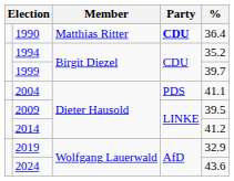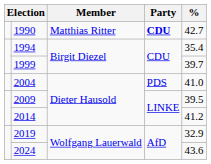 <table class=wikitable>
 <tr>
 <th colspan=2>Election</th>
 <th>Member</th>
 <th>Party</th>
 <th>%</th>
 </tr>
 <tr>
 <td bgcolor=></td>
 <td><a href='#'>1990</a></td>
 <td><a href='#'>Matthias Ritter</a></td>
 <td><strong><a href='#'>CDU</a></strong></td>
-<td align=right>36.4</td>
+<td align=right>42.7</td>
 </tr>
 <tr>
 <td rowspan=2 bgcolor=></td>
 <td><a href='#'>1994</a></td>
 <td rowspan=2><a href='#'>Birgit Diezel</a></td>
 <td rowspan=2><a href='#'>CDU</a></td>
-<td align=right>35.2</td>
+<td align=right>35.4</td>
 </tr>
 <tr>
 <td><a href='#'>1999</a></td>
 <td align=right>39.7</td>
 </tr>
 <tr>
 <td bgcolor=></td>
 <td><a href='#'>2004</a></td>
 <td rowspan=3><a href='#'>Dieter Hausold</a></td>
 <td><a href='#'>PDS</a></td>
-<td align=right>41.1</td>
+<td align=right>41.0</td>
 </tr>
 <tr>
 <td rowspan=2 bgcolor=></td>
 <td><a href='#'>2009</a></td>
 <td rowspan=2><a href='#'>LINKE</a></td>
 <td align=right>39.5</td>
 </tr>
 <tr>
 <td><a href='#'>2014</a></td>
 <td align=right>41.2</td>
 </tr>
 <tr>
 <td rowspan=2 bgcolor=></td>
 <td><a href='#'>2019</a></td>
 <td rowspan=2><a href='#'>Wolfgang Lauerwald</a></td>
 <td rowspan=2><a href='#'>AfD</a></td>
 <td align=right>32.9</td>
 </tr>
 <tr>
 <td><a href='#'>2024</a></td>
 <td align=right>43.6</td>
 </tr>
 </table>
